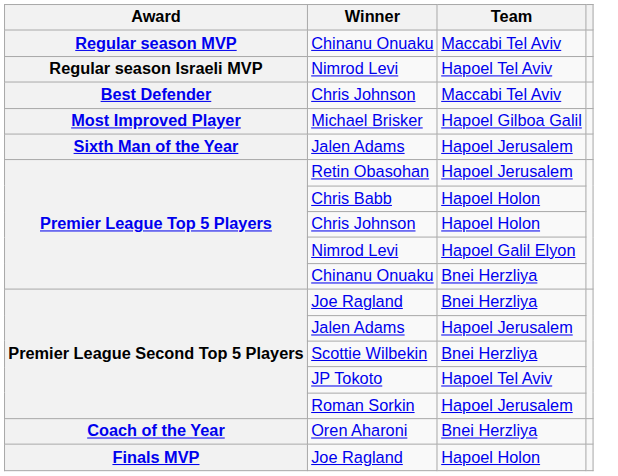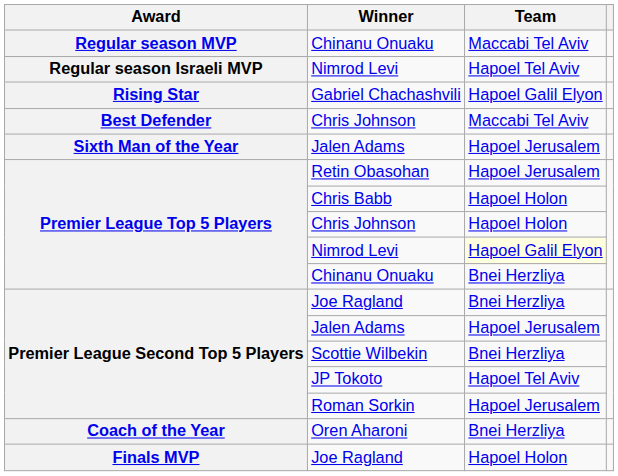 <table class="wikitable" style="text-align: left;">
 <tr>
 <th>Award</th>
 <th>Winner</th>
 <th>Team</th>
 <th></th>
 </tr>
 <tr>
 <th><a href='#'>Regular season MVP</a></th>
 <td> <a href='#'>Chinanu Onuaku</a></td>
 <td><a href='#'>Maccabi Tel Aviv</a></td>
 <td></td>
 </tr>
 <tr>
 <th>Regular season Israeli MVP</th>
 <td> <a href='#'>Nimrod Levi</a></td>
 <td><a href='#'>Hapoel Tel Aviv</a></td>
 <td></td>
 </tr>
 <tr>
+<th><a href='#'>Rising Star</a></th>
+<td> <a href='#'>Gabriel Chachashvili</a></td>
+<td><a href='#'>Hapoel Galil Elyon</a></td>
+<td></td>
+</tr>
+<tr>
 <th><a href='#'>Best Defender</a></th>
 <td> <a href='#'>Chris Johnson</a></td>
 <td><a href='#'>Maccabi Tel Aviv</a></td>
-<td></td>
-</tr>
-<tr>
-<th><a href='#'>Most Improved Player</a></th>
-<td> <a href='#'>Michael Brisker</a></td>
-<td><a href='#'>Hapoel Gilboa Galil</a></td>
 <td></td>
 </tr>
 <tr>
 <th><a href='#'>Sixth Man of the Year</a></th>
 <td> <a href='#'>Jalen Adams</a></td>
 <td><a href='#'>Hapoel Jerusalem</a></td>
 <td></td>
 </tr>
 <tr>
 <th rowspan="5"><a href='#'>Premier League Top 5 Players</a></th>
 <td> <a href='#'>Retin Obasohan</a></td>
 <td><a href='#'>Hapoel Jerusalem</a></td>
 <td rowspan="5"></td>
 </tr>
 <tr>
 <td> <a href='#'>Chris Babb</a></td>
 <td><a href='#'>Hapoel Holon</a></td>
 </tr>
 <tr>
 <td> <a href='#'>Chris Johnson</a></td>
 <td><a href='#'>Hapoel Holon</a></td>
 </tr>
 <tr>
 <td> <a href='#'>Nimrod Levi</a></td>
-<td><a href='#'>Hapoel Galil Elyon</a></td>
+<td style="background: lightyellow;"><a href='#'>Hapoel Galil Elyon</a></td>
 </tr>
 <tr>
 <td> <a href='#'>Chinanu Onuaku</a></td>
 <td><a href='#'>Bnei Herzliya</a></td>
 </tr>
 <tr>
 <th rowspan="5">Premier League Second Top 5 Players</th>
 <td> <a href='#'>Joe Ragland</a></td>
 <td><a href='#'>Bnei Herzliya</a></td>
 <td rowspan="5"></td>
 </tr>
 <tr>
 <td> <a href='#'>Jalen Adams</a></td>
 <td><a href='#'>Hapoel Jerusalem</a></td>
 </tr>
 <tr>
 <td> <a href='#'>Scottie Wilbekin</a></td>
 <td><a href='#'>Bnei Herzliya</a></td>
 </tr>
 <tr>
 <td> <a href='#'>JP Tokoto</a></td>
 <td><a href='#'>Hapoel Tel Aviv</a></td>
 </tr>
 <tr>
 <td> <a href='#'>Roman Sorkin</a></td>
 <td><a href='#'>Hapoel Jerusalem</a></td>
 </tr>
 <tr>
 <th><a href='#'>Coach of the Year</a></th>
 <td> <a href='#'>Oren Aharoni</a></td>
 <td><a href='#'>Bnei Herzliya</a></td>
 <td></td>
 </tr>
 <tr>
 <th><a href='#'>Finals MVP</a></th>
 <td> <a href='#'>Joe Ragland</a></td>
 <td><a href='#'>Hapoel Holon</a></td>
 <td></td>
 </tr>
 </table>
